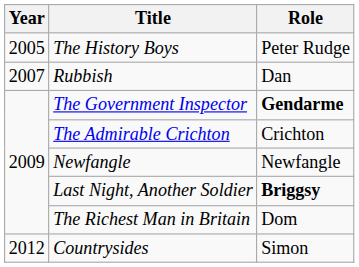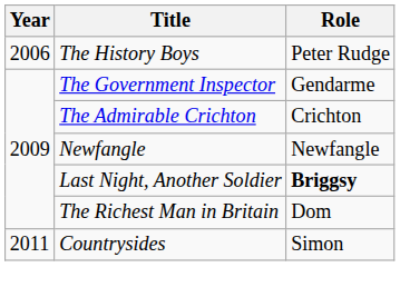 <table class="wikitable">
 <tr>
 <th>Year</th>
 <th>Title</th>
 <th>Role</th>
 </tr>
 <tr>
-<td>2005</td>
+<td>2006</td>
 <td><em>The History Boys</em></td>
 <td>Peter Rudge</td>
 </tr>
 <tr>
-<td>2007</td>
-<td><em>Rubbish</em></td>
-<td>Dan</td>
-</tr>
-<tr>
 <td rowspan="5">2009</td>
 <td><em><a href='#'>The Government Inspector</a></em></td>
-<td><strong>Gendarme</strong></td>
+<td>Gendarme</td>
 </tr>
 <tr>
 <td><em><a href='#'>The Admirable Crichton</a></em></td>
 <td>Crichton</td>
 </tr>
 <tr>
 <td><em>Newfangle</em></td>
 <td>Newfangle</td>
 </tr>
 <tr>
 <td><em>Last Night, Another Soldier</em></td>
 <td><strong>Briggsy</strong></td>
 </tr>
 <tr>
 <td><em>The Richest Man in Britain</em></td>
 <td>Dom</td>
 </tr>
 <tr>
-<td>2012</td>
+<td>2011</td>
 <td><em>Countrysides</em></td>
 <td>Simon</td>
 </tr>
 </table>
